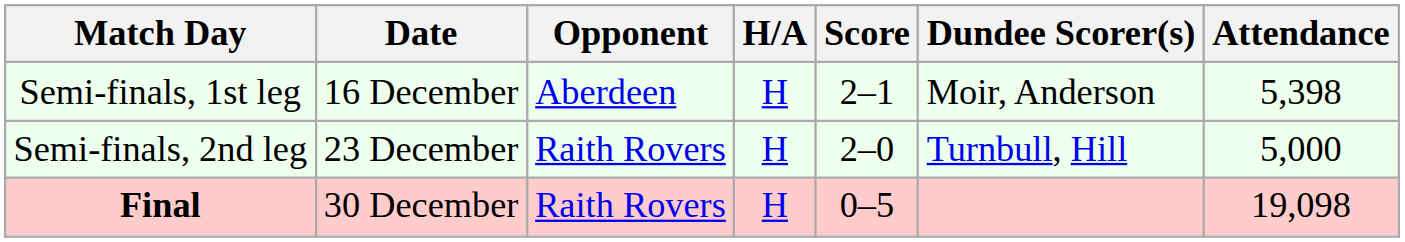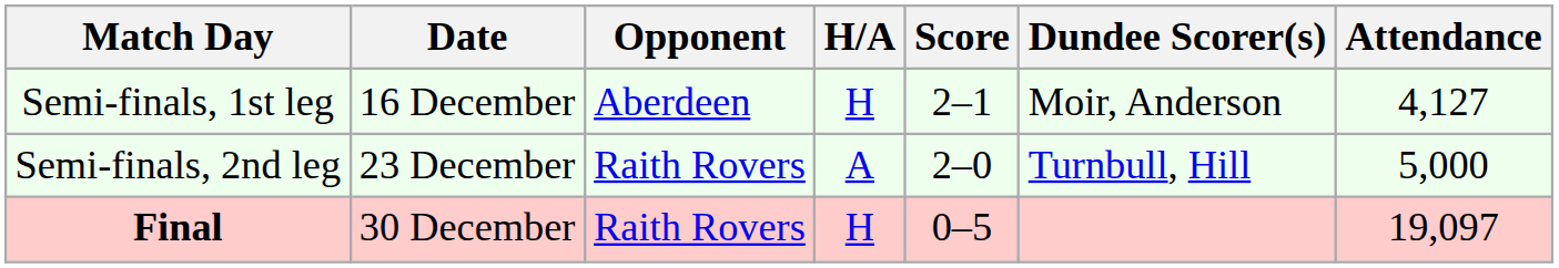 <table class="wikitable" style="text-align:center">
 <tr>
 <th>Match Day</th>
 <th>Date</th>
 <th>Opponent</th>
 <th>H/A</th>
 <th>Score</th>
 <th>Dundee Scorer(s)</th>
 <th>Attendance</th>
 </tr>
 <tr bgcolor="#EEFFEE">
 <td>Semi-finals, 1st leg</td>
 <td align="left">16 December</td>
 <td align="left"><a href='#'>Aberdeen</a></td>
 <td><a href='#'>H</a></td>
 <td>2–1</td>
 <td align="left">Moir, Anderson</td>
-<td>5,398</td>
+<td>4,127</td>
 </tr>
 <tr bgcolor="#EEFFEE">
 <td>Semi-finals, 2nd leg</td>
 <td align="left">23 December</td>
 <td align="left"><a href='#'>Raith Rovers</a></td>
-<td><a href='#'>H</a></td>
+<td><a href='#'>A</a></td>
 <td>2–0</td>
 <td align="left"><a href='#'>Turnbull</a>, <a href='#'>Hill</a></td>
 <td>5,000</td>
 </tr>
 <tr bgcolor="#FFCCCC">
 <td><strong>Final</strong></td>
 <td align="left">30 December</td>
 <td align="left"><a href='#'>Raith Rovers</a></td>
 <td><a href='#'>H</a></td>
 <td>0–5</td>
 <td align="left"></td>
-<td>19,098</td>
+<td>19,097</td>
 </tr>
 </table>
